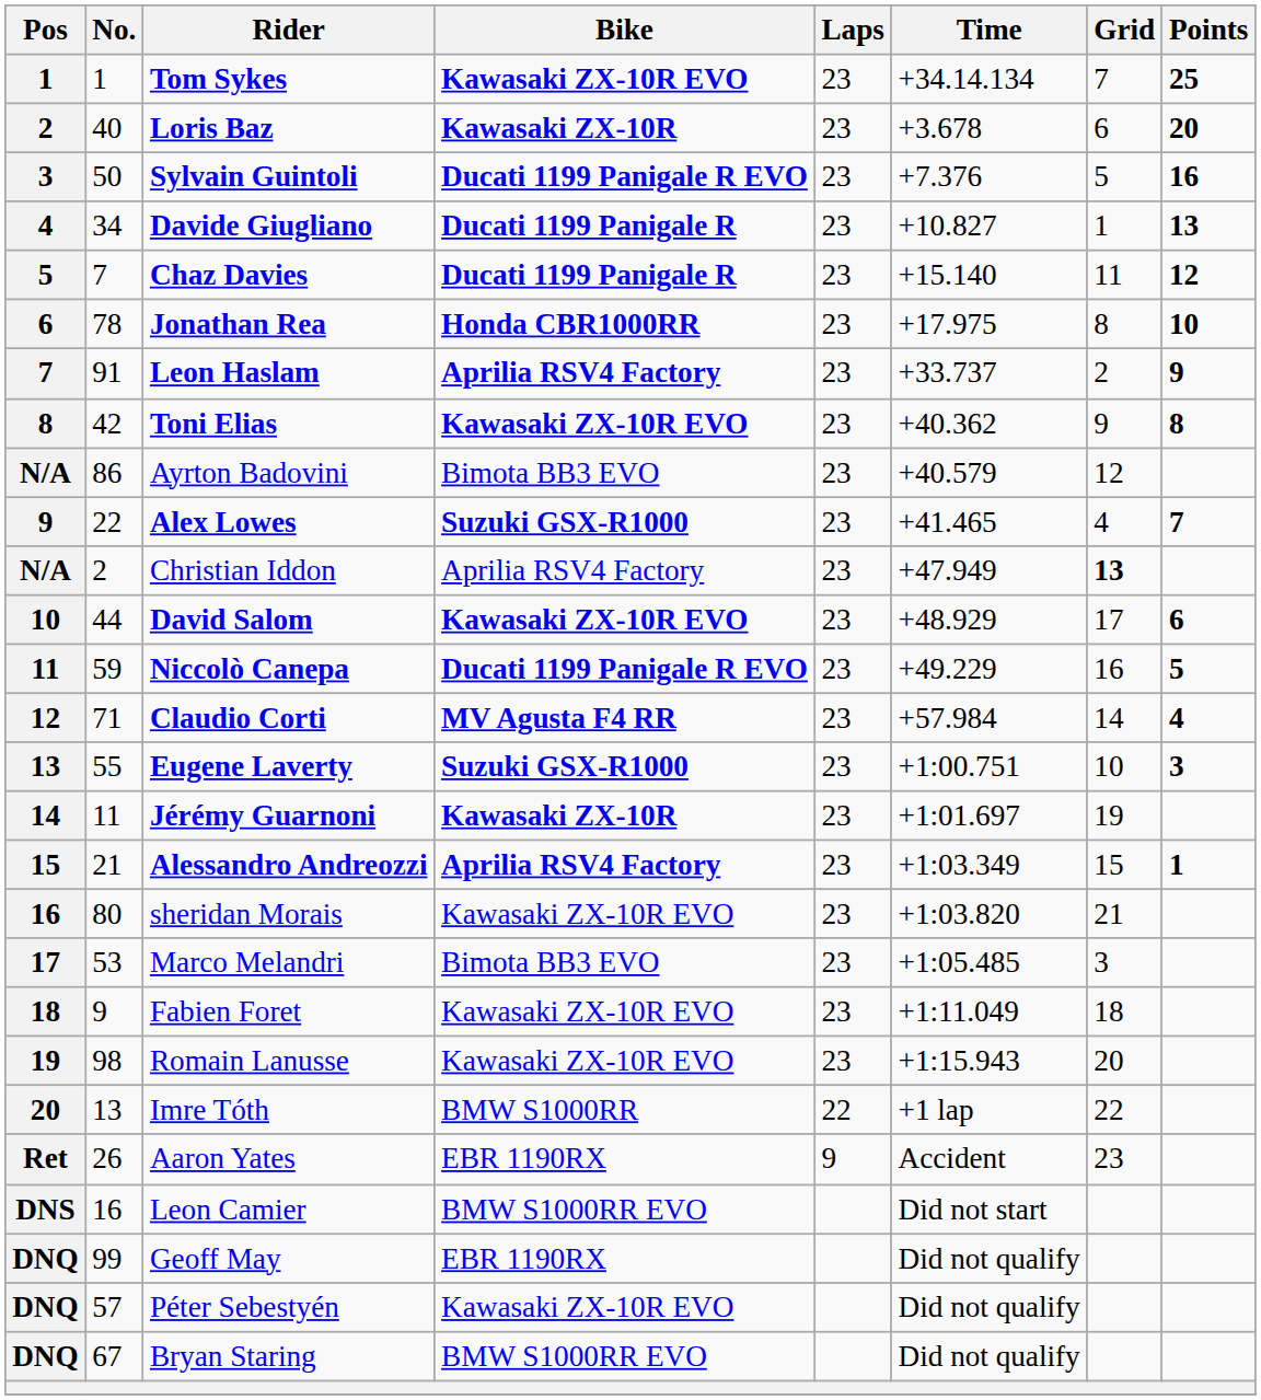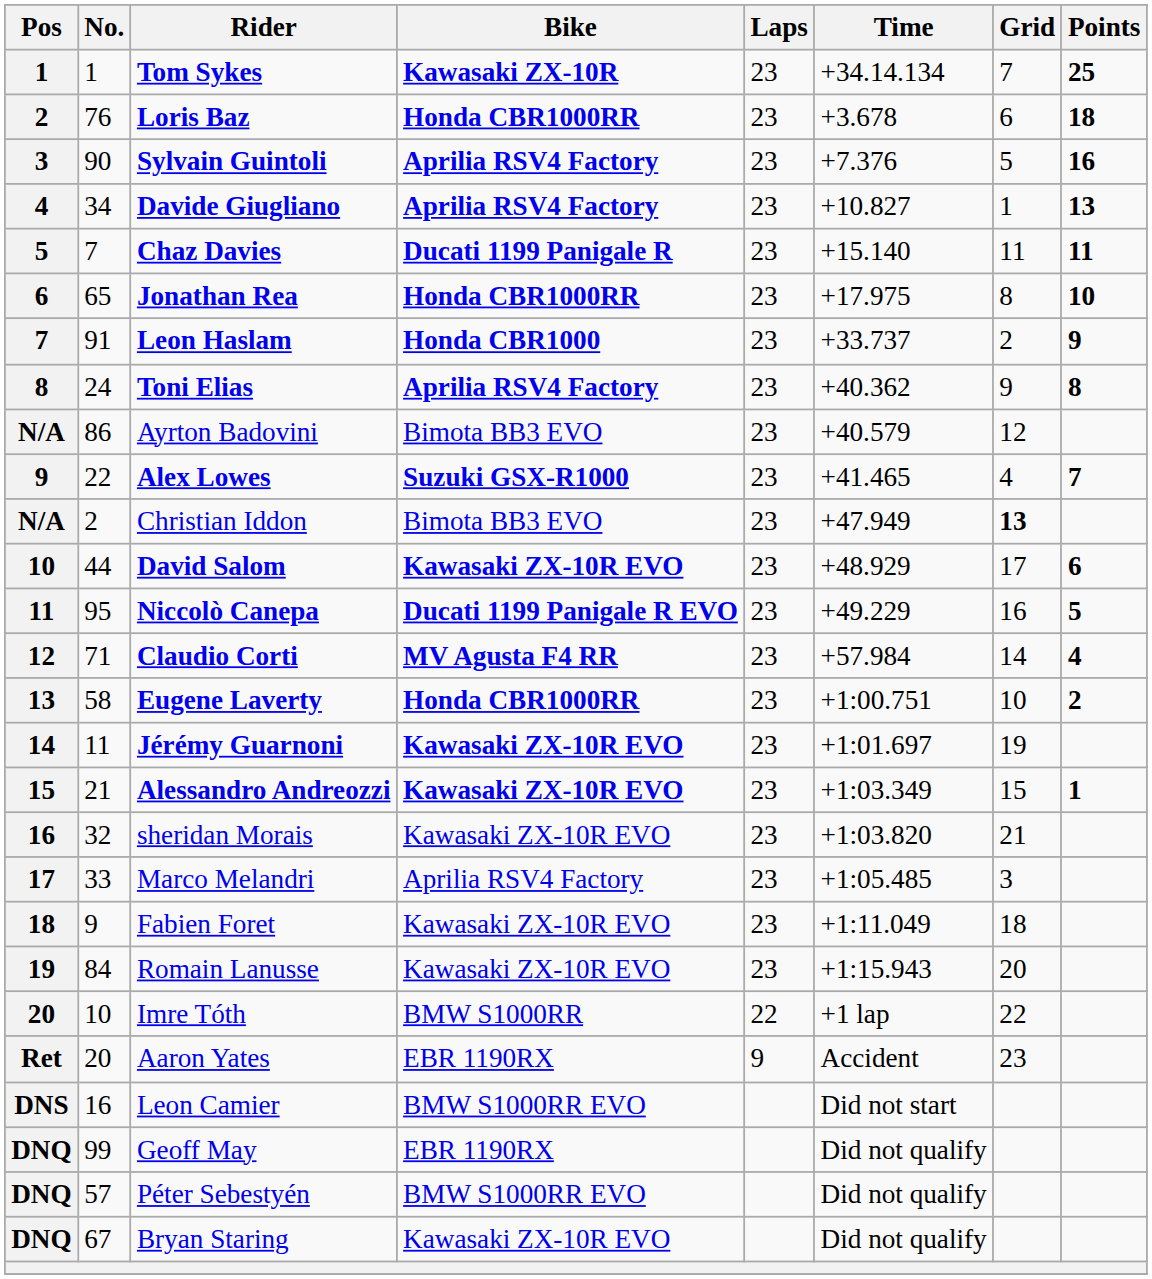 <table class="wikitable" style="font-size: 95%;">
 <tr>
 <th>Pos</th>
 <th>No.</th>
 <th>Rider</th>
 <th>Bike</th>
 <th>Laps</th>
 <th>Time</th>
 <th>Grid</th>
 <th>Points</th>
 </tr>
 <tr>
 <th>1</th>
 <td>1</td>
 <td> <strong><a href='#'>Tom Sykes</a></strong></td>
-<td><strong><a href='#'>Kawasaki ZX-10R EVO</a></strong></td>
+<td><strong><a href='#'>Kawasaki ZX-10R</a></strong></td>
 <td>23</td>
 <td>+34.14.134</td>
 <td>7</td>
 <td><strong>25</strong></td>
 </tr>
 <tr>
 <th>2</th>
-<td>40</td>
+<td>76</td>
 <td> <strong><a href='#'>Loris Baz</a></strong></td>
-<td><strong><a href='#'>Kawasaki ZX-10R</a></strong></td>
+<td><strong><a href='#'>Honda CBR1000RR</a></strong></td>
 <td>23</td>
 <td>+3.678</td>
 <td>6</td>
-<td><strong>20</strong></td>
+<td><strong>18</strong></td>
 </tr>
 <tr>
 <th>3</th>
-<td>50</td>
+<td>90</td>
 <td> <strong><a href='#'>Sylvain Guintoli</a></strong></td>
-<td><strong><a href='#'>Ducati 1199 Panigale R EVO</a></strong></td>
+<td><strong><a href='#'>Aprilia RSV4 Factory</a></strong></td>
 <td>23</td>
 <td>+7.376</td>
 <td>5</td>
 <td><strong>16</strong></td>
 </tr>
 <tr>
 <th>4</th>
 <td>34</td>
 <td> <strong><a href='#'>Davide Giugliano</a></strong></td>
-<td><strong><a href='#'>Ducati 1199 Panigale R</a></strong></td>
+<td><strong><a href='#'>Aprilia RSV4 Factory</a></strong></td>
 <td>23</td>
 <td>+10.827</td>
 <td>1</td>
 <td><strong>13</strong></td>
 </tr>
 <tr>
 <th>5</th>
 <td>7</td>
 <td> <strong><a href='#'>Chaz Davies</a></strong></td>
 <td><strong><a href='#'>Ducati 1199 Panigale R</a></strong></td>
 <td>23</td>
 <td>+15.140</td>
 <td>11</td>
-<td><strong>12</strong></td>
+<td><strong>11</strong></td>
 </tr>
 <tr>
 <th>6</th>
-<td>78</td>
+<td>65</td>
 <td> <strong><a href='#'>Jonathan Rea</a></strong></td>
 <td><strong><a href='#'>Honda CBR1000RR</a></strong></td>
 <td>23</td>
 <td>+17.975</td>
 <td>8</td>
 <td><strong>10</strong></td>
 </tr>
 <tr>
 <th>7</th>
 <td>91</td>
 <td> <strong><a href='#'>Leon Haslam</a></strong></td>
-<td><strong><a href='#'>Aprilia RSV4 Factory</a></strong></td>
+<td><strong><a href='#'>Honda CBR1000</a></strong></td>
 <td>23</td>
 <td>+33.737</td>
 <td>2</td>
 <td><strong>9</strong></td>
 </tr>
 <tr>
 <th>8</th>
-<td>42</td>
+<td>24</td>
 <td> <strong><a href='#'>Toni Elias</a></strong></td>
-<td><strong><a href='#'>Kawasaki ZX-10R EVO</a></strong></td>
+<td><strong><a href='#'>Aprilia RSV4 Factory</a></strong></td>
 <td>23</td>
 <td>+40.362</td>
 <td>9</td>
 <td><strong>8</strong></td>
 </tr>
 <tr>
 <th>N/A</th>
 <td>86</td>
 <td> <a href='#'>Ayrton Badovini</a></td>
 <td><a href='#'>Bimota BB3 EVO</a></td>
 <td>23</td>
 <td>+40.579</td>
 <td>12</td>
 <td></td>
 </tr>
 <tr>
 <th>9</th>
 <td>22</td>
 <td> <strong><a href='#'>Alex Lowes</a></strong></td>
 <td><strong><a href='#'>Suzuki GSX-R1000</a></strong></td>
 <td>23</td>
 <td>+41.465</td>
 <td>4</td>
 <td><strong>7</strong></td>
 </tr>
 <tr>
 <th>N/A</th>
 <td>2</td>
 <td> <a href='#'>Christian Iddon</a></td>
-<td><a href='#'>Aprilia RSV4 Factory</a></td>
+<td><a href='#'>Bimota BB3 EVO</a></td>
 <td>23</td>
 <td>+47.949</td>
 <td><strong>13</strong></td>
 <td></td>
 </tr>
 <tr>
 <th>10</th>
 <td>44</td>
 <td> <strong><a href='#'>David Salom</a></strong></td>
 <td><strong><a href='#'>Kawasaki ZX-10R EVO</a></strong></td>
 <td>23</td>
 <td>+48.929</td>
 <td>17</td>
 <td><strong>6</strong></td>
 </tr>
 <tr>
 <th>11</th>
-<td>59</td>
+<td>95</td>
 <td> <strong><a href='#'>Niccolò Canepa</a></strong></td>
 <td><strong><a href='#'>Ducati 1199 Panigale R EVO</a></strong></td>
 <td>23</td>
 <td>+49.229</td>
 <td>16</td>
 <td><strong>5</strong></td>
 </tr>
 <tr>
 <th>12</th>
 <td>71</td>
 <td> <strong><a href='#'>Claudio Corti</a></strong></td>
 <td><strong><a href='#'>MV Agusta F4 RR</a></strong></td>
 <td>23</td>
 <td>+57.984</td>
 <td>14</td>
 <td><strong>4</strong></td>
 </tr>
 <tr>
 <th>13</th>
-<td>55</td>
+<td>58</td>
 <td> <strong><a href='#'>Eugene Laverty</a></strong></td>
-<td><strong><a href='#'>Suzuki GSX-R1000</a></strong></td>
+<td><strong><a href='#'>Honda CBR1000RR</a></strong></td>
 <td>23</td>
 <td>+1:00.751</td>
 <td>10</td>
-<td><strong>3</strong></td>
+<td><strong>2</strong></td>
 </tr>
 <tr>
 <th>14</th>
 <td>11</td>
 <td> <strong><a href='#'>Jérémy Guarnoni</a></strong></td>
-<td><strong><a href='#'>Kawasaki ZX-10R</a></strong></td>
+<td><strong><a href='#'>Kawasaki ZX-10R EVO</a></strong></td>
 <td>23</td>
 <td>+1:01.697</td>
 <td>19</td>
 <td></td>
 </tr>
 <tr>
 <th>15</th>
 <td>21</td>
 <td> <strong><a href='#'>Alessandro Andreozzi</a></strong></td>
-<td><strong><a href='#'>Aprilia RSV4 Factory</a></strong></td>
+<td><strong><a href='#'>Kawasaki ZX-10R EVO</a></strong></td>
 <td>23</td>
 <td>+1:03.349</td>
 <td>15</td>
 <td><strong>1</strong></td>
 </tr>
 <tr>
 <th>16</th>
-<td>80</td>
+<td>32</td>
 <td> <a href='#'>sheridan Morais</a></td>
 <td><a href='#'>Kawasaki ZX-10R EVO</a></td>
 <td>23</td>
 <td>+1:03.820</td>
 <td>21</td>
 <td></td>
 </tr>
 <tr>
 <th>17</th>
-<td>53</td>
+<td>33</td>
 <td> <a href='#'>Marco Melandri</a></td>
-<td><a href='#'>Bimota BB3 EVO</a></td>
+<td><a href='#'>Aprilia RSV4 Factory</a></td>
 <td>23</td>
 <td>+1:05.485</td>
 <td>3</td>
 <td></td>
 </tr>
 <tr>
 <th>18</th>
 <td>9</td>
 <td> <a href='#'>Fabien Foret</a></td>
 <td><a href='#'>Kawasaki ZX-10R EVO</a></td>
 <td>23</td>
 <td>+1:11.049</td>
 <td>18</td>
 <td></td>
 </tr>
 <tr>
 <th>19</th>
-<td>98</td>
+<td>84</td>
 <td> <a href='#'>Romain Lanusse</a></td>
 <td><a href='#'>Kawasaki ZX-10R EVO</a></td>
 <td>23</td>
 <td>+1:15.943</td>
 <td>20</td>
 <td></td>
 </tr>
 <tr>
 <th>20</th>
-<td>13</td>
+<td>10</td>
 <td> <a href='#'>Imre Tóth</a></td>
 <td><a href='#'>BMW S1000RR</a></td>
 <td>22</td>
 <td>+1 lap</td>
 <td>22</td>
 <td></td>
 </tr>
 <tr>
 <th>Ret</th>
-<td>26</td>
+<td>20</td>
 <td> <a href='#'>Aaron Yates</a></td>
 <td><a href='#'>EBR 1190RX</a></td>
 <td>9</td>
 <td>Accident</td>
 <td>23</td>
 <td></td>
 </tr>
 <tr>
 <th>DNS</th>
 <td>16</td>
 <td> <a href='#'>Leon Camier</a></td>
 <td><a href='#'>BMW S1000RR EVO</a></td>
 <td></td>
 <td>Did not start</td>
 <td></td>
 <td></td>
 </tr>
 <tr>
 <th>DNQ</th>
 <td>99</td>
 <td> <a href='#'>Geoff May</a></td>
 <td><a href='#'>EBR 1190RX</a></td>
 <td></td>
 <td>Did not qualify</td>
 <td></td>
 <td></td>
 </tr>
 <tr>
 <th>DNQ</th>
 <td>57</td>
 <td> <a href='#'>Péter Sebestyén</a></td>
-<td><a href='#'>Kawasaki ZX-10R EVO</a></td>
+<td><a href='#'>BMW S1000RR EVO</a></td>
 <td></td>
 <td>Did not qualify</td>
 <td></td>
 <td></td>
 </tr>
 <tr>
 <th>DNQ</th>
 <td>67</td>
 <td> <a href='#'>Bryan Staring</a></td>
-<td><a href='#'>BMW S1000RR EVO</a></td>
+<td><a href='#'>Kawasaki ZX-10R EVO</a></td>
 <td></td>
 <td>Did not qualify</td>
 <td></td>
 <td></td>
 </tr>
 <tr>
 <th colspan=8></th>
 </tr>
 <tr>
 </tr>
 </table>
